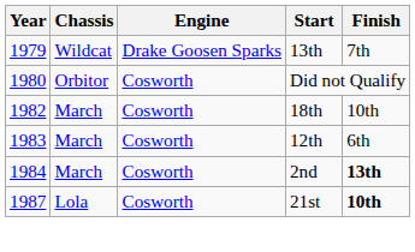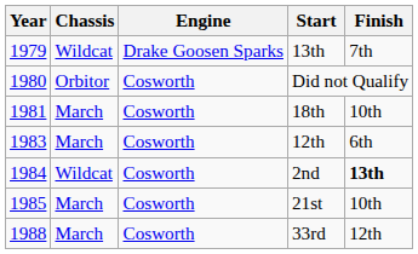 <table class="wikitable" style="font-size: 95%;">
 <tr>
 <th>Year</th>
 <th>Chassis</th>
 <th>Engine</th>
 <th>Start</th>
 <th>Finish</th>
 </tr>
 <tr>
 <td><a href='#'>1979</a></td>
 <td><a href='#'>Wildcat</a></td>
 <td><a href='#'>Drake Goosen Sparks</a></td>
 <td>13th</td>
 <td>7th</td>
 </tr>
 <tr>
 <td><a href='#'>1980</a></td>
 <td><a href='#'>Orbitor</a></td>
 <td><a href='#'>Cosworth</a></td>
 <td colspan=2>Did not Qualify</td>
 </tr>
 <tr>
-<td><a href='#'>1982</a></td>
+<td><a href='#'>1981</a></td>
 <td><a href='#'>March</a></td>
 <td><a href='#'>Cosworth</a></td>
 <td>18th</td>
 <td>10th</td>
 </tr>
 <tr>
 <td><a href='#'>1983</a></td>
 <td><a href='#'>March</a></td>
 <td><a href='#'>Cosworth</a></td>
 <td>12th</td>
 <td>6th</td>
 </tr>
 <tr>
 <td><a href='#'>1984</a></td>
-<td><a href='#'>March</a></td>
+<td><a href='#'>Wildcat</a></td>
 <td><a href='#'>Cosworth</a></td>
 <td>2nd</td>
 <td><strong>13th</strong></td>
 </tr>
 <tr>
-<td><a href='#'>1987</a></td>
-<td><a href='#'>Lola</a></td>
+<td><a href='#'>1985</a></td>
+<td><a href='#'>March</a></td>
 <td><a href='#'>Cosworth</a></td>
 <td>21st</td>
-<td><strong>10th</strong></td>
+<td>10th</td>
+</tr>
+<tr>
+<td><a href='#'>1988</a></td>
+<td><a href='#'>March</a></td>
+<td><a href='#'>Cosworth</a></td>
+<td>33rd</td>
+<td>12th</td>
 </tr>
 </table>
